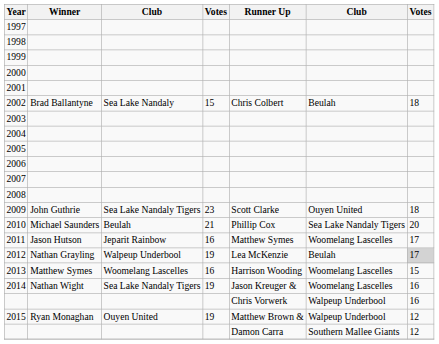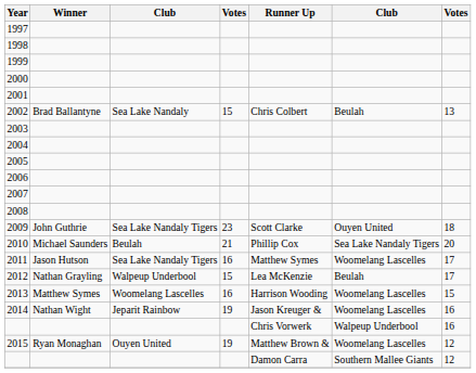 <table class="wikitable sortable">
 <tr>
 <th>Year</th>
 <th><span>Winner</span></th>
 <th>Club</th>
 <th>Votes</th>
 <th>Runner Up</th>
 <th>Club</th>
 <th>Votes</th>
 </tr>
 <tr>
 <td>1997</td>
 <td></td>
 <td></td>
 <td></td>
 <td></td>
 <td></td>
 <td></td>
 </tr>
 <tr>
 <td>1998</td>
 <td></td>
 <td></td>
 <td></td>
 <td></td>
 <td></td>
 <td></td>
 </tr>
 <tr>
 <td>1999</td>
 <td></td>
 <td></td>
 <td></td>
 <td></td>
 <td></td>
 <td></td>
 </tr>
 <tr>
 <td>2000</td>
 <td></td>
 <td></td>
 <td></td>
 <td></td>
 <td></td>
 <td></td>
 </tr>
 <tr>
 <td>2001</td>
 <td></td>
 <td></td>
 <td></td>
 <td></td>
 <td></td>
 <td></td>
 </tr>
 <tr>
 <td>2002</td>
 <td>Brad Ballantyne</td>
 <td>Sea Lake Nandaly</td>
 <td>15</td>
 <td>Chris Colbert</td>
 <td>Beulah</td>
-<td>18</td>
+<td>13</td>
 </tr>
 <tr>
 <td>2003</td>
 <td></td>
 <td></td>
 <td></td>
 <td></td>
 <td></td>
 <td></td>
 </tr>
 <tr>
 <td>2004</td>
 <td></td>
 <td></td>
 <td></td>
 <td></td>
 <td></td>
 <td></td>
 </tr>
 <tr>
 <td>2005</td>
 <td></td>
 <td></td>
 <td></td>
 <td></td>
 <td></td>
 <td></td>
 </tr>
 <tr>
 <td>2006</td>
 <td></td>
 <td></td>
 <td></td>
 <td></td>
 <td></td>
 <td></td>
 </tr>
 <tr>
 <td>2007</td>
 <td></td>
 <td></td>
 <td></td>
 <td></td>
 <td></td>
 <td></td>
 </tr>
 <tr>
 <td>2008</td>
 <td></td>
 <td></td>
 <td></td>
 <td></td>
 <td></td>
 <td></td>
 </tr>
 <tr>
 <td>2009</td>
 <td>John Guthrie</td>
 <td>Sea Lake Nandaly Tigers</td>
 <td>23</td>
 <td>Scott Clarke</td>
 <td>Ouyen United</td>
 <td>18</td>
 </tr>
 <tr>
 <td>2010</td>
 <td>Michael Saunders</td>
 <td>Beulah</td>
 <td>21</td>
 <td>Phillip Cox</td>
 <td>Sea Lake Nandaly Tigers</td>
 <td>20</td>
 </tr>
 <tr>
 <td>2011</td>
 <td>Jason Hutson</td>
-<td>Jeparit Rainbow</td>
+<td>Sea Lake Nandaly Tigers</td>
 <td>16</td>
 <td>Matthew Symes</td>
 <td>Woomelang Lascelles</td>
 <td>17</td>
 </tr>
 <tr>
 <td>2012</td>
 <td>Nathan Grayling</td>
 <td>Walpeup Underbool</td>
-<td>19</td>
+<td>15</td>
 <td>Lea McKenzie</td>
 <td>Beulah</td>
-<td style="background: lightgrey;">17</td>
+<td>17</td>
 </tr>
 <tr>
 <td>2013</td>
 <td>Matthew Symes</td>
 <td>Woomelang Lascelles</td>
 <td>16</td>
 <td>Harrison Wooding</td>
 <td>Woomelang Lascelles</td>
 <td>15</td>
 </tr>
 <tr>
 <td>2014</td>
 <td>Nathan Wight</td>
-<td>Sea Lake Nandaly Tigers</td>
+<td>Jeparit Rainbow</td>
 <td>19</td>
 <td>Jason Kreuger &</td>
 <td>Woomelang Lascelles</td>
 <td>16</td>
 </tr>
 <tr>
 <td></td>
 <td></td>
 <td></td>
 <td></td>
 <td>Chris Vorwerk</td>
 <td>Walpeup Underbool</td>
 <td>16</td>
 </tr>
 <tr>
 <td>2015</td>
 <td>Ryan Monaghan</td>
 <td>Ouyen United</td>
 <td>19</td>
 <td>Matthew Brown &</td>
-<td>Walpeup Underbool</td>
+<td>Woomelang Lascelles</td>
 <td>12</td>
 </tr>
 <tr>
 <td></td>
 <td></td>
 <td></td>
 <td></td>
 <td>Damon Carra</td>
 <td>Southern Mallee Giants</td>
 <td>12</td>
 </tr>
 <tr>
 </tr>
 </table>
